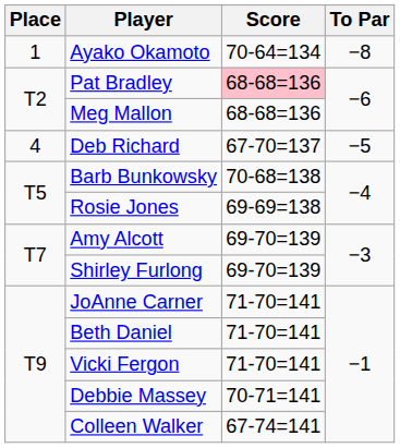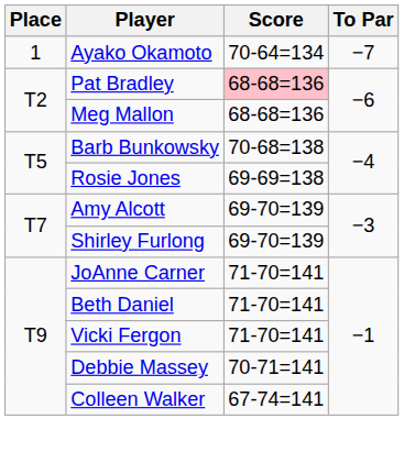 <table class="wikitable">
 <tr>
 <th>Place</th>
 <th>Player</th>
 <th>Score</th>
 <th>To Par</th>
 </tr>
 <tr>
 <td align=center>1</td>
 <td> <a href='#'>Ayako Okamoto</a></td>
 <td>70-64=134</td>
-<td align=center>−8</td>
+<td align=center>−7</td>
 </tr>
 <tr>
 <td align=center rowspan=2>T2</td>
 <td> <a href='#'>Pat Bradley</a></td>
 <td style="background: pink;">68-68=136</td>
 <td align=center rowspan=2>−6</td>
 </tr>
 <tr>
 <td> <a href='#'>Meg Mallon</a></td>
 <td>68-68=136</td>
-</tr>
-<tr>
-<td align=center>4</td>
-<td> <a href='#'>Deb Richard</a></td>
-<td>67-70=137</td>
-<td align=center>−5</td>
 </tr>
 <tr>
 <td align=center rowspan=2>T5</td>
 <td> <a href='#'>Barb Bunkowsky</a></td>
 <td>70-68=138</td>
 <td align=center rowspan=2>−4</td>
 </tr>
 <tr>
 <td> <a href='#'>Rosie Jones</a></td>
 <td>69-69=138</td>
 </tr>
 <tr>
 <td align=center rowspan=2>T7</td>
 <td> <a href='#'>Amy Alcott</a></td>
 <td>69-70=139</td>
 <td align=center rowspan=2>−3</td>
 </tr>
 <tr>
 <td> <a href='#'>Shirley Furlong</a></td>
 <td>69-70=139</td>
 </tr>
 <tr>
 <td align=center rowspan=5>T9</td>
 <td> <a href='#'>JoAnne Carner</a></td>
 <td>71-70=141</td>
 <td align=center rowspan=5>−1</td>
 </tr>
 <tr>
 <td> <a href='#'>Beth Daniel</a></td>
 <td>71-70=141</td>
 </tr>
 <tr>
 <td> <a href='#'>Vicki Fergon</a></td>
 <td>71-70=141</td>
 </tr>
 <tr>
 <td> <a href='#'>Debbie Massey</a></td>
 <td>70-71=141</td>
 </tr>
 <tr>
 <td> <a href='#'>Colleen Walker</a></td>
 <td>67-74=141</td>
 </tr>
 </table>
